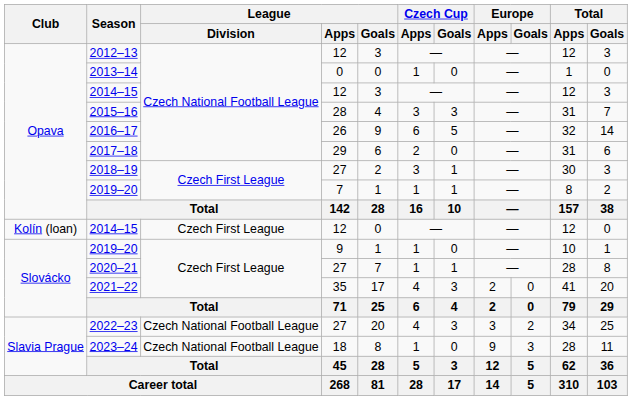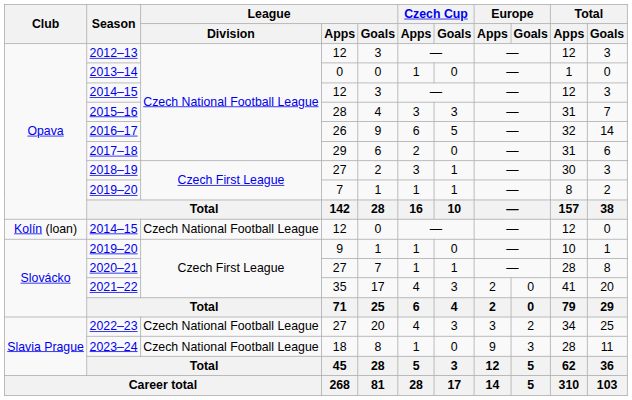 <table class="wikitable" style="text-align:center">
 <tr>
 <th rowspan="2">Club</th>
 <th rowspan="2">Season</th>
 <th colspan="3">League</th>
 <th colspan="2"><a href='#'>Czech Cup</a></th>
 <th colspan="2">Europe</th>
 <th colspan="2">Total</th>
 </tr>
 <tr>
 <th>Division</th>
 <th>Apps</th>
 <th>Goals</th>
 <th>Apps</th>
 <th>Goals</th>
 <th>Apps</th>
 <th>Goals</th>
 <th>Apps</th>
 <th>Goals</th>
 </tr>
 <tr>
 <td rowspan="9"><a href='#'>Opava</a></td>
 <td><a href='#'>2012–13</a></td>
 <td rowspan="6"><a href='#'>Czech National Football League</a></td>
 <td>12</td>
 <td>3</td>
 <td colspan="2">—</td>
 <td colspan="2">—</td>
 <td>12</td>
 <td>3</td>
 </tr>
 <tr>
 <td><a href='#'>2013–14</a></td>
 <td>0</td>
 <td>0</td>
 <td>1</td>
 <td>0</td>
 <td colspan="2">—</td>
 <td>1</td>
 <td>0</td>
 </tr>
 <tr>
 <td><a href='#'>2014–15</a></td>
 <td>12</td>
 <td>3</td>
 <td colspan="2">—</td>
 <td colspan="2">—</td>
 <td>12</td>
 <td>3</td>
 </tr>
 <tr>
 <td><a href='#'>2015–16</a></td>
 <td>28</td>
 <td>4</td>
 <td>3</td>
 <td>3</td>
 <td colspan="2">—</td>
 <td>31</td>
 <td>7</td>
 </tr>
 <tr>
 <td><a href='#'>2016–17</a></td>
 <td>26</td>
 <td>9</td>
 <td>6</td>
 <td>5</td>
 <td colspan="2">—</td>
 <td>32</td>
 <td>14</td>
 </tr>
 <tr>
 <td><a href='#'>2017–18</a></td>
 <td>29</td>
 <td>6</td>
 <td>2</td>
 <td>0</td>
 <td colspan="2">—</td>
 <td>31</td>
 <td>6</td>
 </tr>
 <tr>
 <td><a href='#'>2018–19</a></td>
 <td rowspan="2"><a href='#'>Czech First League</a></td>
 <td>27</td>
 <td>2</td>
 <td>3</td>
 <td>1</td>
 <td colspan="2">—</td>
 <td>30</td>
 <td>3</td>
 </tr>
 <tr>
 <td><a href='#'>2019–20</a></td>
 <td>7</td>
 <td>1</td>
 <td>1</td>
 <td>1</td>
 <td colspan="2">—</td>
 <td>8</td>
 <td>2</td>
 </tr>
 <tr>
 <th colspan="2">Total</th>
 <th>142</th>
 <th>28</th>
 <th>16</th>
 <th>10</th>
 <th colspan="2">—</th>
 <th>157</th>
 <th>38</th>
 </tr>
 <tr>
 <td><a href='#'>Kolín</a> (loan)</td>
 <td><a href='#'>2014–15</a></td>
-<td>Czech First League</td>
+<td>Czech National Football League</td>
 <td>12</td>
 <td>0</td>
 <td colspan="2">—</td>
 <td colspan="2">—</td>
 <td>12</td>
 <td>0</td>
 </tr>
 <tr>
 <td rowspan="4"><a href='#'>Slovácko</a></td>
 <td><a href='#'>2019–20</a></td>
 <td rowspan="3">Czech First League</td>
 <td>9</td>
 <td>1</td>
 <td>1</td>
 <td>0</td>
 <td colspan="2">—</td>
 <td>10</td>
 <td>1</td>
 </tr>
 <tr>
 <td><a href='#'>2020–21</a></td>
 <td>27</td>
 <td>7</td>
 <td>1</td>
 <td>1</td>
 <td colspan="2">—</td>
 <td>28</td>
 <td>8</td>
 </tr>
 <tr>
 <td><a href='#'>2021–22</a></td>
 <td>35</td>
 <td>17</td>
 <td>4</td>
 <td>3</td>
 <td>2</td>
 <td>0</td>
 <td>41</td>
 <td>20</td>
 </tr>
 <tr>
 <th colspan="2">Total</th>
 <th>71</th>
 <th>25</th>
 <th>6</th>
 <th>4</th>
 <th>2</th>
 <th>0</th>
 <th>79</th>
 <th>29</th>
 </tr>
 <tr>
 <td rowspan="3"><a href='#'>Slavia Prague</a></td>
 <td><a href='#'>2022–23</a></td>
 <td>Czech National Football League</td>
 <td>27</td>
 <td>20</td>
 <td>4</td>
 <td>3</td>
 <td>3</td>
 <td>2</td>
 <td>34</td>
 <td>25</td>
 </tr>
 <tr>
 <td><a href='#'>2023–24</a></td>
 <td>Czech National Football League</td>
 <td>18</td>
 <td>8</td>
 <td>1</td>
 <td>0</td>
 <td>9</td>
 <td>3</td>
 <td>28</td>
 <td>11</td>
 </tr>
 <tr>
 <th colspan="2">Total</th>
 <th>45</th>
 <th>28</th>
 <th>5</th>
 <th>3</th>
 <th>12</th>
 <th>5</th>
 <th>62</th>
 <th>36</th>
 </tr>
 <tr>
 <th colspan="3">Career total</th>
 <th>268</th>
 <th>81</th>
 <th>28</th>
 <th>17</th>
 <th>14</th>
 <th>5</th>
 <th>310</th>
 <th>103</th>
 </tr>
 </table>
